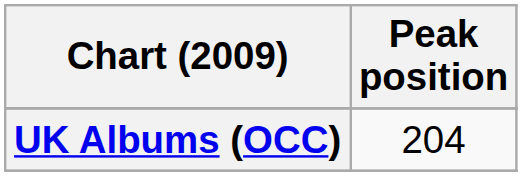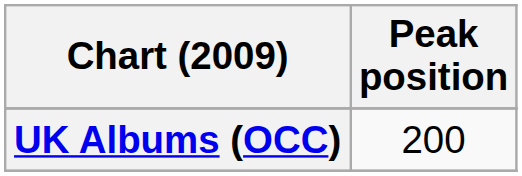 <table class="wikitable sortable plainrowheaders">
 <tr>
 <th scope="col">Chart (2009)</th>
 <th scope="col">Peak<br>position</th>
 </tr>
 <tr>
 </tr>
 <tr>
 </tr>
 <tr>
 </tr>
 <tr>
 </tr>
 <tr>
 </tr>
 <tr>
 </tr>
 <tr>
 <th scope="row"><a href='#'>UK Albums</a> (<a href='#'>OCC</a>)</th>
-<td align="center">204</td>
+<td align="center">200</td>
 </tr>
 <tr>
 </tr>
 </table>
